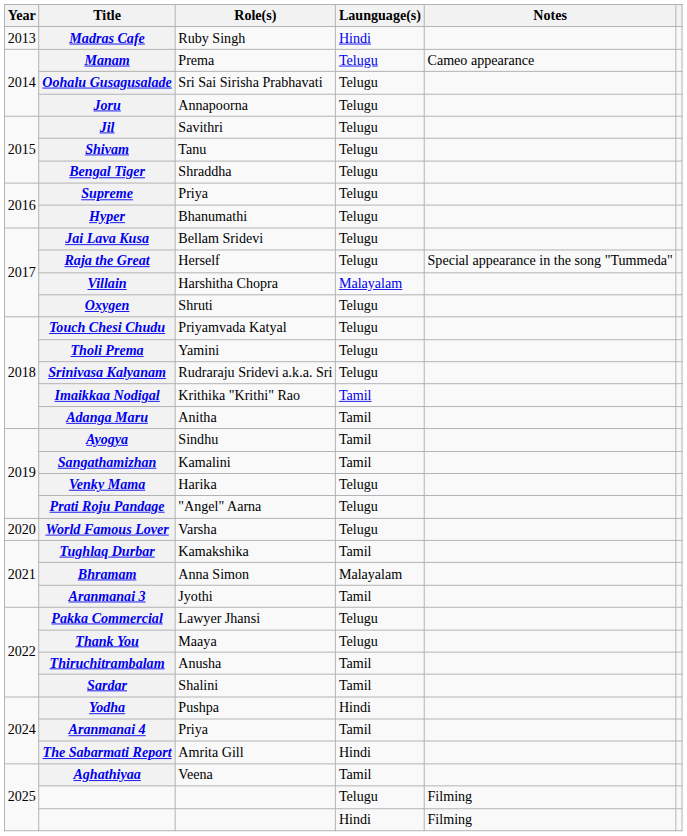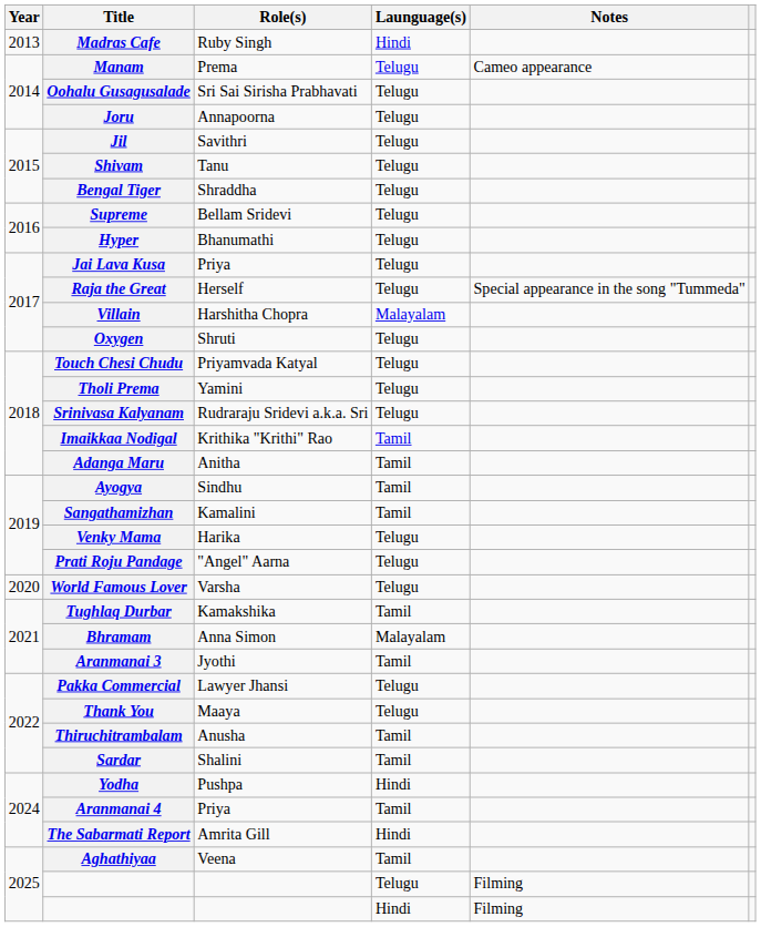 <table class="wikitable plainrowheaders sortable">
 <tr>
 <th scope="col">Year</th>
 <th scope="col">Title</th>
 <th scope="col">Role(s)</th>
 <th scope="col">Launguage(s)</th>
 <th scope="col" class="unsortable">Notes</th>
 <th scope="col" class="unsortable"></th>
 </tr>
 <tr>
 <td>2013</td>
 <th scope="row"><em><a href='#'>Madras Cafe</a></em></th>
 <td>Ruby Singh</td>
 <td><a href='#'>Hindi</a></td>
 <td></td>
 <td></td>
 </tr>
 <tr>
 <td rowspan="3">2014</td>
 <th scope="row"><em><a href='#'>Manam</a></em></th>
 <td>Prema</td>
 <td><a href='#'>Telugu</a></td>
 <td>Cameo appearance</td>
 <td></td>
 </tr>
 <tr>
 <th scope="row"><em><a href='#'>Oohalu Gusagusalade</a></em></th>
 <td>Sri Sai Sirisha Prabhavati</td>
 <td>Telugu</td>
 <td></td>
 <td></td>
 </tr>
 <tr>
 <th scope="row"><em><a href='#'>Joru</a></em></th>
 <td>Annapoorna</td>
 <td>Telugu</td>
 <td></td>
 <td></td>
 </tr>
 <tr>
 <td rowspan="3">2015</td>
 <th scope="row"><em><a href='#'>Jil</a></em></th>
 <td>Savithri</td>
 <td>Telugu</td>
 <td></td>
 <td></td>
 </tr>
 <tr>
 <th scope="row"><em><a href='#'>Shivam</a></em></th>
 <td>Tanu</td>
 <td>Telugu</td>
 <td></td>
 <td></td>
 </tr>
 <tr>
 <th scope="row"><em><a href='#'>Bengal Tiger</a></em></th>
 <td>Shraddha</td>
 <td>Telugu</td>
 <td></td>
 <td></td>
 </tr>
 <tr>
 <td rowspan="2">2016</td>
 <th scope="row"><em><a href='#'>Supreme</a></em></th>
-<td>Priya</td>
+<td>Bellam Sridevi</td>
 <td>Telugu</td>
 <td></td>
 <td></td>
 </tr>
 <tr>
 <th scope="row"><em><a href='#'>Hyper</a></em></th>
 <td>Bhanumathi</td>
 <td>Telugu</td>
 <td></td>
 <td></td>
 </tr>
 <tr>
 <td rowspan="4">2017</td>
 <th scope="row"><em><a href='#'>Jai Lava Kusa</a></em></th>
-<td>Bellam Sridevi</td>
+<td>Priya</td>
 <td>Telugu</td>
 <td></td>
 <td></td>
 </tr>
 <tr>
 <th scope="row"><em><a href='#'>Raja the Great</a></em></th>
 <td>Herself</td>
 <td>Telugu</td>
 <td>Special appearance in the song "Tummeda"</td>
 <td></td>
 </tr>
 <tr>
 <th scope="row"><em><a href='#'>Villain</a></em></th>
 <td>Harshitha Chopra</td>
 <td><a href='#'>Malayalam</a></td>
 <td></td>
 <td></td>
 </tr>
 <tr>
 <th scope="row"><em><a href='#'>Oxygen</a></em></th>
 <td>Shruti</td>
 <td>Telugu</td>
 <td></td>
 <td></td>
 </tr>
 <tr>
 <td rowspan="5">2018</td>
 <th scope="row"><em><a href='#'>Touch Chesi Chudu</a></em></th>
 <td>Priyamvada Katyal</td>
 <td>Telugu</td>
 <td></td>
 <td></td>
 </tr>
 <tr>
 <th scope="row"><em><a href='#'>Tholi Prema</a></em></th>
 <td>Yamini</td>
 <td>Telugu</td>
 <td></td>
 <td></td>
 </tr>
 <tr>
 <th scope="row"><em><a href='#'>Srinivasa Kalyanam</a></em></th>
 <td>Rudraraju Sridevi a.k.a. Sri</td>
 <td>Telugu</td>
 <td></td>
 <td></td>
 </tr>
 <tr>
 <th scope="row"><em><a href='#'>Imaikkaa Nodigal</a></em></th>
 <td>Krithika "Krithi" Rao</td>
 <td><a href='#'>Tamil</a></td>
 <td></td>
 <td></td>
 </tr>
 <tr>
 <th scope="row"><em><a href='#'>Adanga Maru</a></em></th>
 <td>Anitha</td>
 <td>Tamil</td>
 <td></td>
 <td></td>
 </tr>
 <tr>
 <td rowspan="4">2019</td>
 <th scope="row"><em><a href='#'>Ayogya</a></em></th>
 <td>Sindhu</td>
 <td>Tamil</td>
 <td></td>
 <td></td>
 </tr>
 <tr>
 <th scope="row"><em><a href='#'>Sangathamizhan</a></em></th>
 <td>Kamalini</td>
 <td>Tamil</td>
 <td></td>
 <td></td>
 </tr>
 <tr>
 <th scope="row"><em><a href='#'>Venky Mama</a></em></th>
 <td>Harika</td>
 <td>Telugu</td>
 <td></td>
 <td></td>
 </tr>
 <tr>
 <th scope="row"><em><a href='#'>Prati Roju Pandage</a></em></th>
 <td>"Angel" Aarna</td>
 <td>Telugu</td>
 <td></td>
 <td></td>
 </tr>
 <tr>
 <td>2020</td>
 <th scope="row"><em><a href='#'>World Famous Lover</a></em></th>
 <td>Varsha</td>
 <td>Telugu</td>
 <td></td>
 <td></td>
 </tr>
 <tr>
 <td rowspan="3">2021</td>
 <th scope="row"><em><a href='#'>Tughlaq Durbar</a></em></th>
 <td>Kamakshika</td>
 <td>Tamil</td>
 <td></td>
 <td></td>
 </tr>
 <tr>
 <th scope="row"><em><a href='#'>Bhramam</a></em></th>
 <td>Anna Simon</td>
 <td>Malayalam</td>
 <td></td>
 <td></td>
 </tr>
 <tr>
 <th scope="row"><em><a href='#'>Aranmanai 3</a></em></th>
 <td>Jyothi</td>
 <td>Tamil</td>
 <td></td>
 <td></td>
 </tr>
 <tr>
 <td rowspan="4">2022</td>
 <th scope="row"><em><a href='#'>Pakka Commercial</a></em></th>
 <td>Lawyer Jhansi</td>
 <td>Telugu</td>
 <td></td>
 <td></td>
 </tr>
 <tr>
 <th scope="row"><em><a href='#'>Thank You</a></em></th>
 <td>Maaya</td>
 <td>Telugu</td>
 <td></td>
 <td></td>
 </tr>
 <tr>
 <th scope="row"><em><a href='#'>Thiruchitrambalam</a></em></th>
 <td>Anusha</td>
 <td>Tamil</td>
 <td></td>
 <td></td>
 </tr>
 <tr>
 <th scope="row"><em><a href='#'>Sardar</a></em></th>
 <td>Shalini</td>
 <td>Tamil</td>
 <td></td>
 <td></td>
 </tr>
 <tr>
 <td rowspan="3">2024</td>
 <th scope="row"><em><a href='#'>Yodha</a></em></th>
 <td>Pushpa</td>
 <td>Hindi</td>
 <td></td>
 <td></td>
 </tr>
 <tr>
 <th scope="row"><em><a href='#'>Aranmanai 4</a></em></th>
 <td>Priya</td>
 <td>Tamil</td>
 <td></td>
 <td></td>
 </tr>
 <tr>
 <th scope="row"><em><a href='#'>The Sabarmati Report</a></em></th>
 <td>Amrita Gill</td>
 <td>Hindi</td>
 <td></td>
 <td></td>
 </tr>
 <tr>
 <td rowspan="3">2025</td>
 <th scope="row"><em><a href='#'>Aghathiyaa</a></em></th>
 <td>Veena</td>
 <td>Tamil</td>
 <td></td>
 <td></td>
 </tr>
 <tr>
 <td></td>
 <td></td>
 <td>Telugu</td>
 <td>Filming</td>
 <td></td>
 </tr>
 <tr>
 <td></td>
 <td></td>
 <td>Hindi</td>
 <td>Filming</td>
 <td></td>
 </tr>
 </table>
